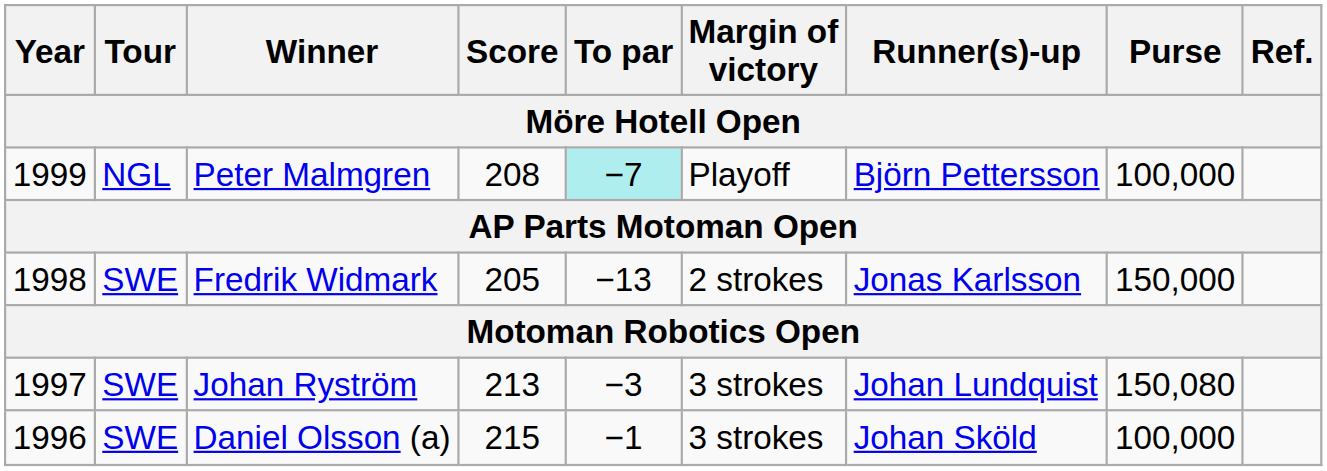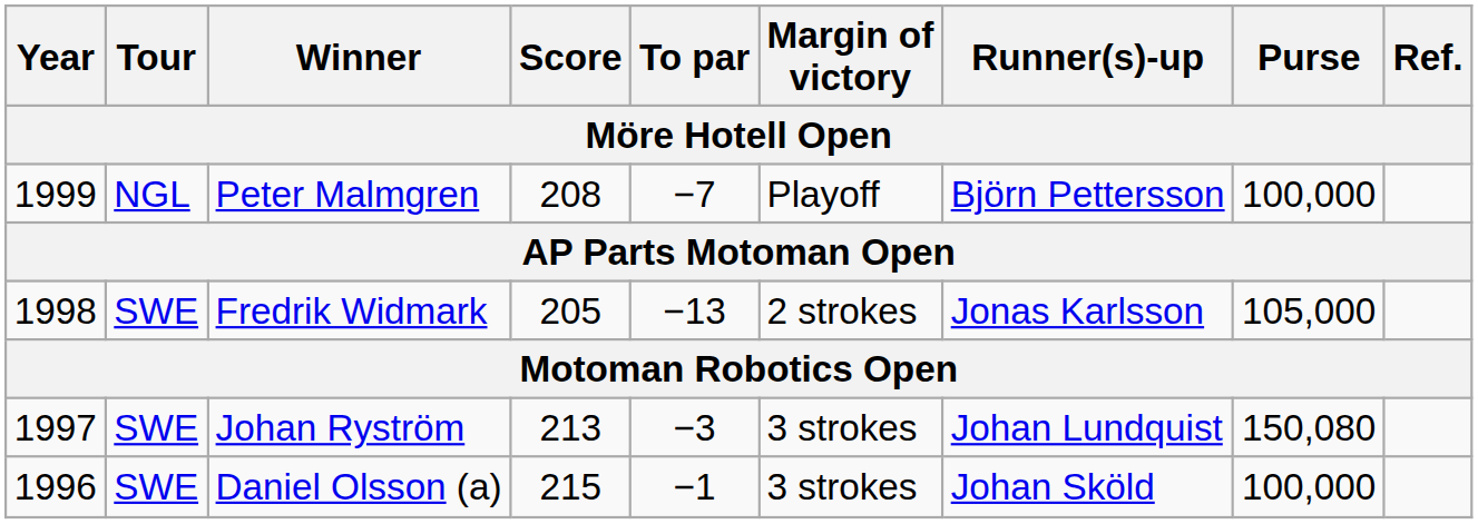 <table class="wikitable" style="font-size:95%">
 <tr>
 <th>Year</th>
 <th>Tour</th>
 <th>Winner</th>
 <th>Score</th>
 <th>To par</th>
 <th>Margin of<br>victory</th>
 <th>Runner(s)-up</th>
 <th>Purse</th>
 <th>Ref.</th>
 </tr>
 <tr>
 <th colspan=9>Möre Hotell Open</th>
 </tr>
 <tr>
 <td>1999</td>
 <td><a href='#'>NGL</a></td>
 <td> <a href='#'>Peter Malmgren</a></td>
 <td align=center>208</td>
-<td align=center style="background: paleturquoise;">−7</td>
+<td align=center>−7</td>
 <td>Playoff</td>
 <td> <a href='#'>Björn Pettersson</a></td>
 <td align=right>100,000</td>
 <td></td>
 </tr>
 <tr>
 <th colspan=9>AP Parts Motoman Open</th>
 </tr>
 <tr>
 <td>1998</td>
 <td><a href='#'>SWE</a></td>
 <td> <a href='#'>Fredrik Widmark</a></td>
 <td align=center>205</td>
 <td align=center>−13</td>
 <td>2 strokes</td>
 <td> <a href='#'>Jonas Karlsson</a></td>
-<td align=right>150,000</td>
+<td align=right>105,000</td>
 <td></td>
 </tr>
 <tr>
 <th colspan=9>Motoman Robotics Open</th>
 </tr>
 <tr>
 <td>1997</td>
 <td><a href='#'>SWE</a></td>
 <td> <a href='#'>Johan Ryström</a></td>
 <td align=center>213</td>
 <td align=center>−3</td>
 <td>3 strokes</td>
 <td> <a href='#'>Johan Lundquist</a></td>
 <td align=right>150,080</td>
 <td></td>
 </tr>
 <tr>
 <td>1996</td>
 <td><a href='#'>SWE</a></td>
 <td> <a href='#'>Daniel Olsson</a> (a)</td>
 <td align=center>215</td>
 <td align=center>−1</td>
 <td>3 strokes</td>
 <td> <a href='#'>Johan Sköld</a></td>
 <td align=right>100,000</td>
 <td></td>
 </tr>
 </table>
